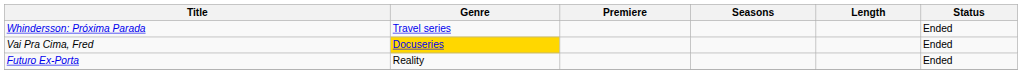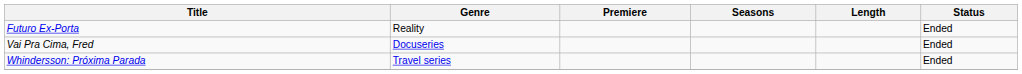 <table class="wikitable sortable" style="width:100%">
 <tr>
 <th>Title</th>
 <th>Genre</th>
 <th>Premiere</th>
 <th>Seasons</th>
 <th>Length</th>
 <th>Status</th>
 </tr>
 <tr>
+<td><em><a href='#'>Futuro Ex-Porta</a></em></td>
+<td>Reality</td>
+<td></td>
+<td></td>
+<td></td>
+<td>Ended</td>
+</tr>
+<tr>
+<td><em>Vai Pra Cima, Fred</em></td>
+<td><a href='#'>Docuseries</a></td>
+<td></td>
+<td></td>
+<td></td>
+<td>Ended</td>
+</tr>
+<tr>
 <td><em><a href='#'>Whindersson: Próxima Parada</a></em></td>
 <td><a href='#'>Travel series</a></td>
 <td></td>
 <td></td>
 <td></td>
 <td>Ended</td>
 </tr>
 <tr>
-<td><em>Vai Pra Cima, Fred</em></td>
-<td style="background: gold;"><a href='#'>Docuseries</a></td>
-<td></td>
-<td></td>
-<td></td>
-<td>Ended</td>
-</tr>
-<tr>
-<td><em><a href='#'>Futuro Ex-Porta</a></em></td>
-<td>Reality</td>
-<td></td>
-<td></td>
-<td></td>
-<td>Ended</td>
-</tr>
-<tr>
 </tr>
 </table>
